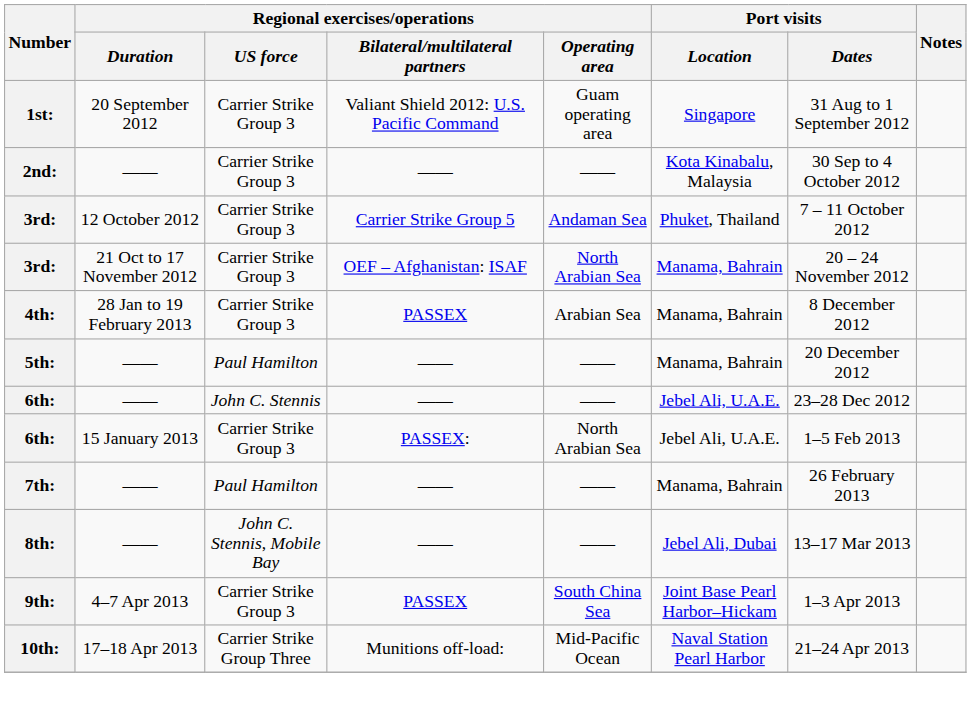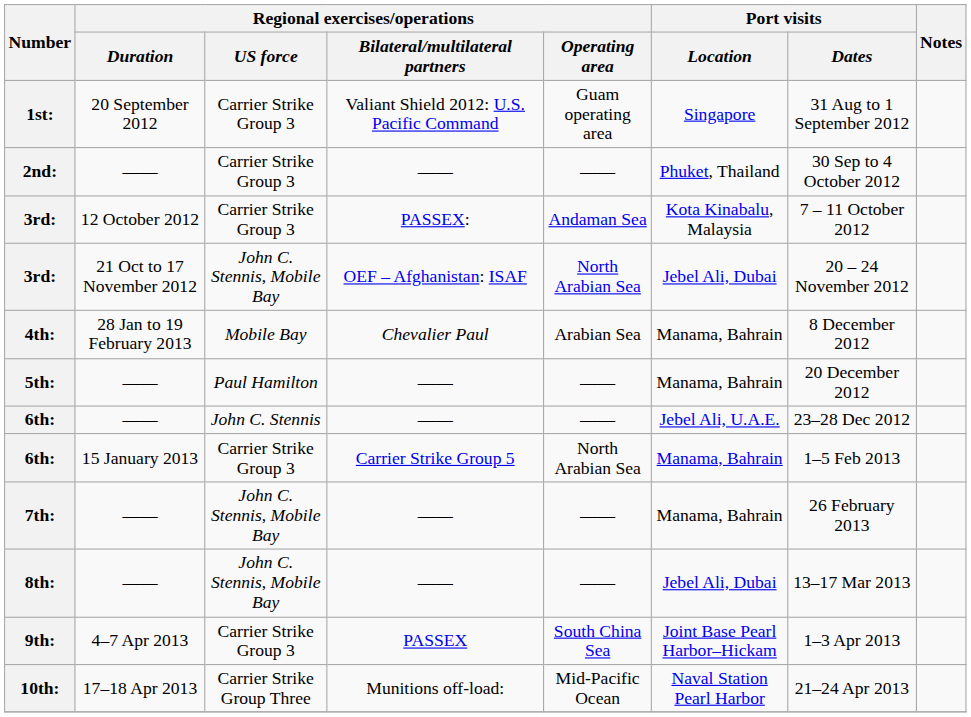 <table class="wikitable" style="text-align:center" width=99%>
 <tr>
 <th rowspan="2" width="5%">Number</th>
 <th colspan="4" align="center">Regional exercises/operations</th>
 <th colspan="2" align="center">Port visits</th>
 <th rowspan="2" width="5%">Notes</th>
 </tr>
 <tr>
 <th align="center"><em>Duration</em></th>
 <th align="center"><em>US force</em></th>
 <th align="center"><em>Bilateral/multilateral partners</em></th>
 <th align="center"><em>Operating area</em></th>
 <th align="center"><em>Location</em></th>
 <th align="center"><em>Dates</em></th>
 </tr>
 <tr>
 <th>1st:</th>
 <td>20 September 2012</td>
 <td>Carrier Strike Group 3</td>
 <td>Valiant Shield 2012:  <a href='#'>U.S. Pacific Command</a></td>
 <td>Guam operating area</td>
 <td><a href='#'>Singapore</a></td>
 <td>31 Aug to 1 September 2012</td>
 <td></td>
 </tr>
 <tr>
 <th>2nd:</th>
 <td>——</td>
 <td>Carrier Strike Group 3</td>
 <td>——</td>
 <td>——</td>
-<td><a href='#'>Kota Kinabalu</a>, Malaysia</td>
+<td><a href='#'>Phuket</a>, Thailand</td>
 <td>30 Sep to 4 October 2012</td>
 <td></td>
 </tr>
 <tr>
 <th>3rd:</th>
 <td>12 October 2012</td>
 <td>Carrier Strike Group 3</td>
-<td><a href='#'>Carrier Strike Group 5</a></td>
+<td><a href='#'>PASSEX</a>: </td>
 <td><a href='#'>Andaman Sea</a></td>
-<td><a href='#'>Phuket</a>, Thailand</td>
+<td><a href='#'>Kota Kinabalu</a>, Malaysia</td>
 <td>7 – 11 October 2012</td>
 <td></td>
 </tr>
 <tr>
 <th>3rd:</th>
 <td>21 Oct to 17 November 2012</td>
-<td>Carrier Strike Group 3</td>
+<td><em>John C. Stennis</em>, <em>Mobile Bay</em></td>
 <td><a href='#'>OEF – Afghanistan</a>: <a href='#'>ISAF</a></td>
 <td><a href='#'>North Arabian Sea</a></td>
-<td><a href='#'>Manama, Bahrain</a></td>
+<td><a href='#'>Jebel Ali, Dubai</a></td>
 <td>20 – 24 November 2012</td>
 <td></td>
 </tr>
 <tr>
 <th>4th:</th>
 <td>28 Jan to 19 February 2013</td>
-<td>Carrier Strike Group 3</td>
-<td><a href='#'>PASSEX</a></td>
+<td><em>Mobile Bay</em></td>
+<td><em>Chevalier Paul</em></td>
 <td>Arabian Sea</td>
 <td>Manama, Bahrain</td>
 <td>8 December 2012</td>
 <td></td>
 </tr>
 <tr>
 <th>5th:</th>
 <td>——</td>
 <td><em>Paul Hamilton</em></td>
 <td>——</td>
 <td>——</td>
 <td>Manama, Bahrain</td>
 <td>20 December 2012</td>
 <td></td>
 </tr>
 <tr>
 <th>6th:</th>
 <td>——</td>
 <td><em>John C. Stennis</em></td>
 <td>——</td>
 <td>——</td>
 <td><a href='#'>Jebel Ali, U.A.E.</a></td>
 <td>23–28 Dec 2012</td>
 <td></td>
 </tr>
 <tr>
 <th>6th:</th>
 <td>15 January 2013</td>
 <td>Carrier Strike Group 3</td>
-<td><a href='#'>PASSEX</a>: </td>
+<td><a href='#'>Carrier Strike Group 5</a></td>
 <td>North Arabian Sea</td>
-<td Jebel Ali>Jebel Ali, U.A.E.</td>
+<td><a href='#'>Manama, Bahrain</a></td>
 <td>1–5 Feb 2013</td>
 <td></td>
 </tr>
 <tr>
 <th>7th:</th>
 <td>——</td>
-<td><em>Paul Hamilton</em></td>
+<td><em>John C. Stennis</em>, <em>Mobile Bay</em></td>
 <td>——</td>
 <td>——</td>
 <td>Manama, Bahrain</td>
 <td>26 February 2013</td>
 <td></td>
 </tr>
 <tr>
 <th>8th:</th>
 <td>——</td>
 <td><em>John C. Stennis</em>, <em>Mobile Bay</em></td>
 <td>——</td>
 <td>——</td>
 <td><a href='#'>Jebel Ali, Dubai</a></td>
 <td>13–17 Mar 2013</td>
 <td></td>
 </tr>
 <tr>
 <th>9th:</th>
 <td>4–7 Apr 2013</td>
 <td>Carrier Strike Group 3</td>
 <td><a href='#'>PASSEX</a></td>
 <td><a href='#'>South China Sea</a></td>
 <td><a href='#'>Joint Base Pearl Harbor–Hickam</a></td>
 <td>1–3 Apr 2013</td>
 <td></td>
 </tr>
 <tr>
 <th>10th:</th>
 <td>17–18 Apr 2013</td>
 <td>Carrier Strike Group Three</td>
 <td>Munitions off-load:  </td>
 <td>Mid-Pacific Ocean</td>
 <td><a href='#'>Naval Station Pearl Harbor</a></td>
 <td>21–24 Apr 2013</td>
 <td></td>
 </tr>
 <tr>
 </tr>
 </table>
